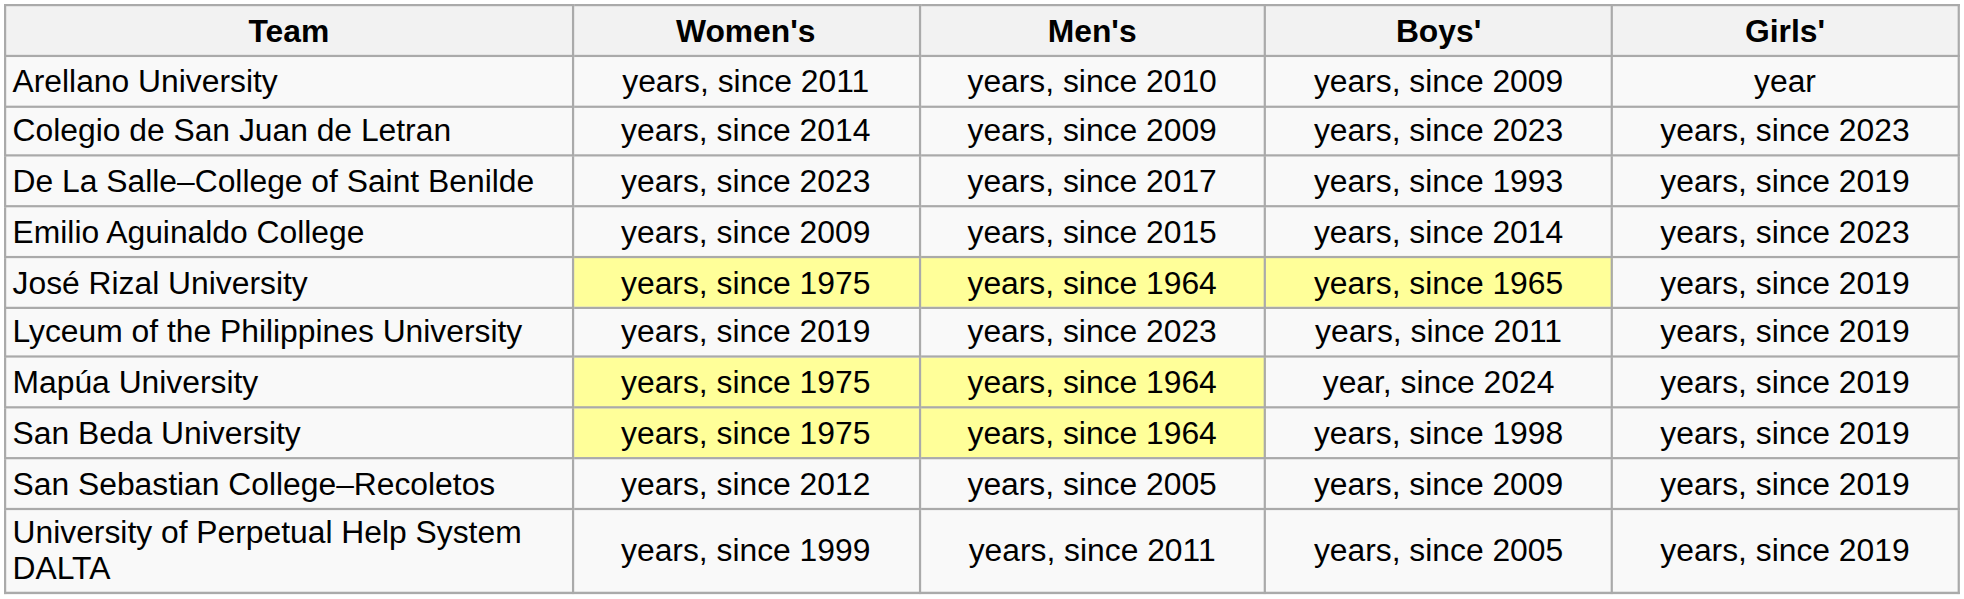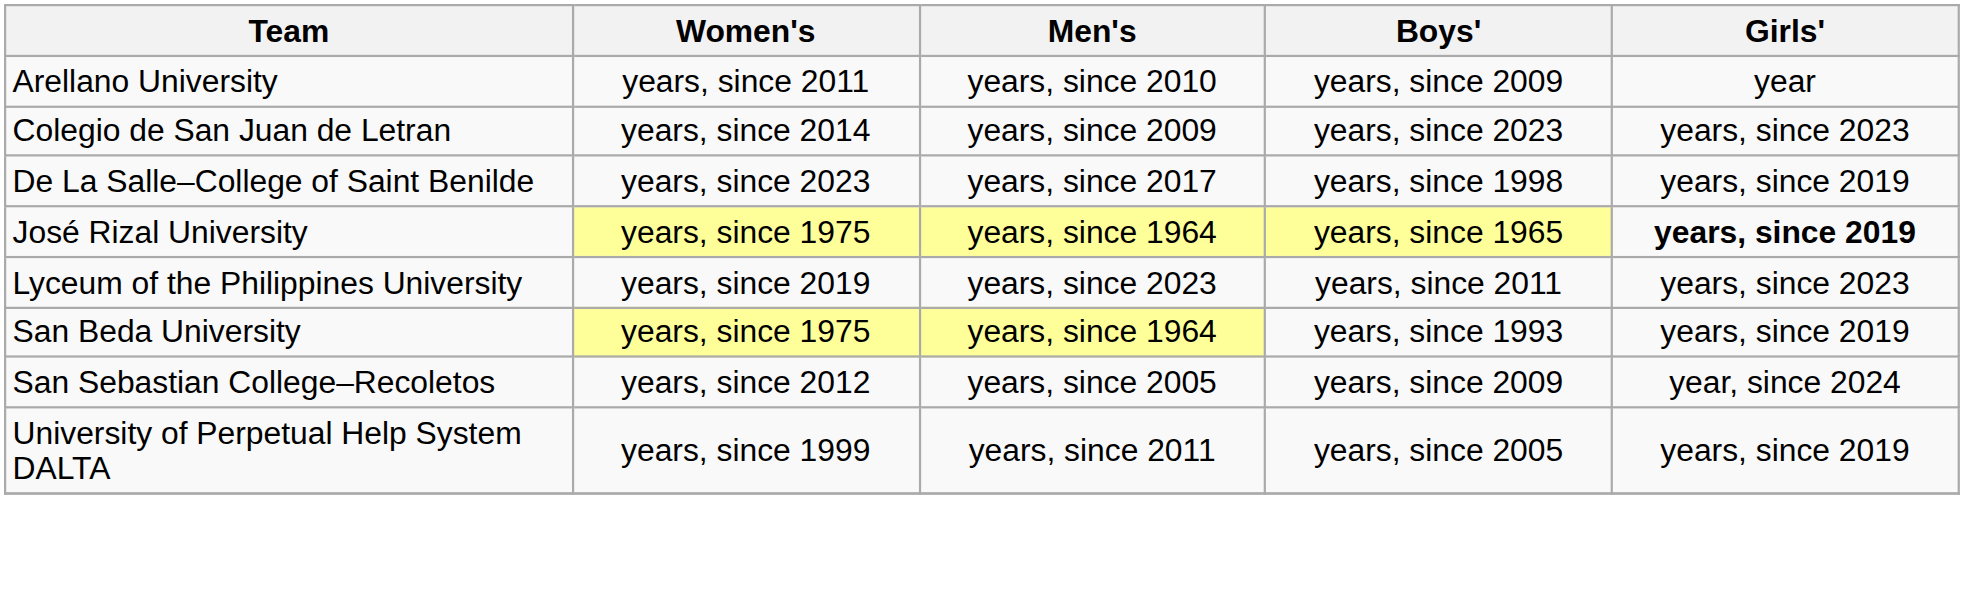 <table class="wikitable sortable" style="font-size:90%; text-align:center;">
 <tr>
 <th rowspan="1" width="250px">Team</th>
 <th rowspan="1" width="150px">Women's</th>
 <th rowspan="1" width="150px">Men's</th>
 <th rowspan="1" width="150px">Boys'</th>
 <th rowspan="1" width="150px">Girls'</th>
 </tr>
 <tr>
 <td align="left">Arellano University</td>
 <td> years, since 2011</td>
 <td> years, since 2010</td>
 <td> years, since 2009</td>
 <td> year</td>
 </tr>
 <tr>
 <td align="left">Colegio de San Juan de Letran</td>
 <td> years, since 2014</td>
 <td> years, since 2009</td>
 <td> years, since 2023</td>
 <td> years, since 2023</td>
 </tr>
 <tr>
 <td align="left">De La Salle–College of Saint Benilde</td>
 <td> years, since 2023</td>
 <td> years, since 2017</td>
-<td> years, since 1993</td>
+<td> years, since 1998</td>
 <td> years, since 2019</td>
-</tr>
-<tr>
-<td align="left">Emilio Aguinaldo College</td>
-<td> years, since 2009</td>
-<td> years, since 2015</td>
-<td> years, since 2014</td>
-<td> years, since 2023</td>
 </tr>
 <tr>
 <td align="left">José Rizal University</td>
 <td bgcolor="#FFFF99"> years, since 1975</td>
 <td bgcolor="#FFFF99"> years, since 1964</td>
 <td bgcolor="#FFFF99"> years, since 1965</td>
-<td> years, since 2019</td>
+<td><strong> years, since 2019</strong></td>
 </tr>
 <tr>
 <td align="left">Lyceum of the Philippines University</td>
 <td> years, since 2019</td>
 <td> years, since 2023</td>
 <td> years, since 2011</td>
-<td> years, since 2019</td>
-</tr>
-<tr>
-<td align="left">Mapúa University</td>
-<td bgcolor="#FFFF99"> years, since 1975</td>
-<td bgcolor="#FFFF99"> years, since 1964</td>
-<td> year, since 2024</td>
-<td> years, since 2019</td>
+<td> years, since 2023</td>
 </tr>
 <tr>
 <td align="left">San Beda University</td>
 <td bgcolor="#FFFF99"> years, since 1975</td>
 <td bgcolor="#FFFF99"> years, since 1964</td>
-<td> years, since 1998</td>
+<td> years, since 1993</td>
 <td> years, since 2019</td>
 </tr>
 <tr>
 <td align="left">San Sebastian College–Recoletos</td>
 <td> years, since 2012</td>
 <td> years, since 2005</td>
 <td> years, since 2009</td>
-<td> years, since 2019</td>
+<td> year, since 2024</td>
 </tr>
 <tr>
 <td align="left">University of Perpetual Help System DALTA</td>
 <td> years, since 1999</td>
 <td> years, since 2011</td>
 <td> years, since 2005</td>
 <td> years, since 2019</td>
 </tr>
 <tr>
 </tr>
 </table>
